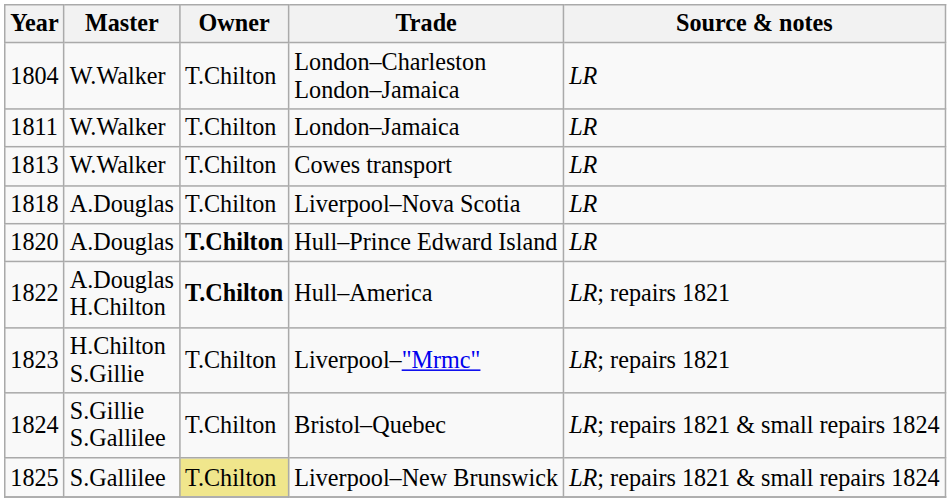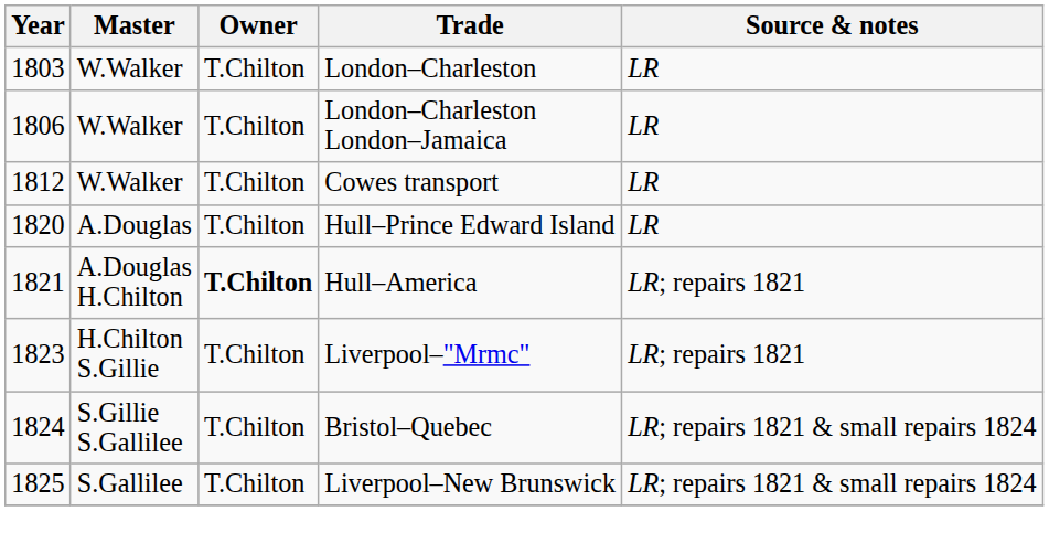 <table class=" wikitable">
 <tr>
 <th>Year</th>
 <th>Master</th>
 <th>Owner</th>
 <th>Trade</th>
 <th>Source & notes</th>
 </tr>
 <tr>
-<td>1804</td>
+<td>1803</td>
+<td>W.Walker</td>
+<td>T.Chilton</td>
+<td>London–Charleston</td>
+<td><em>LR</em></td>
+</tr>
+<tr>
+<td>1806</td>
 <td>W.Walker</td>
 <td>T.Chilton</td>
 <td>London–Charleston<br>London–Jamaica</td>
 <td><em>LR</em></td>
 </tr>
 <tr>
-<td>1811</td>
-<td>W.Walker</td>
-<td>T.Chilton</td>
-<td>London–Jamaica</td>
-<td><em>LR</em></td>
-</tr>
-<tr>
-<td>1813</td>
+<td>1812</td>
 <td>W.Walker</td>
 <td>T.Chilton</td>
 <td>Cowes transport</td>
 <td><em>LR</em></td>
 </tr>
 <tr>
-<td>1818</td>
+<td>1820</td>
 <td>A.Douglas</td>
 <td>T.Chilton</td>
-<td>Liverpool–Nova Scotia</td>
-<td><em>LR</em></td>
-</tr>
-<tr>
-<td>1820</td>
-<td>A.Douglas</td>
-<td><strong>T.Chilton</strong></td>
 <td>Hull–Prince Edward Island</td>
 <td><em>LR</em></td>
 </tr>
 <tr>
-<td>1822</td>
+<td>1821</td>
 <td>A.Douglas<br>H.Chilton</td>
 <td><strong>T.Chilton</strong></td>
 <td>Hull–America</td>
 <td><em>LR</em>; repairs 1821</td>
 </tr>
 <tr>
 <td>1823</td>
 <td>H.Chilton<br>S.Gillie</td>
 <td>T.Chilton</td>
 <td>Liverpool–<a href='#'>"Mrmc"</a></td>
 <td><em>LR</em>; repairs 1821</td>
 </tr>
 <tr>
 <td>1824</td>
 <td>S.Gillie<br>S.Gallilee</td>
 <td>T.Chilton</td>
 <td>Bristol–Quebec</td>
 <td><em>LR</em>; repairs 1821 & small repairs 1824</td>
 </tr>
 <tr>
 <td>1825</td>
 <td>S.Gallilee</td>
-<td style="background: khaki;">T.Chilton</td>
+<td>T.Chilton</td>
 <td>Liverpool–New Brunswick</td>
 <td><em>LR</em>; repairs 1821 & small repairs 1824</td>
 </tr>
 <tr>
 </tr>
 </table>
